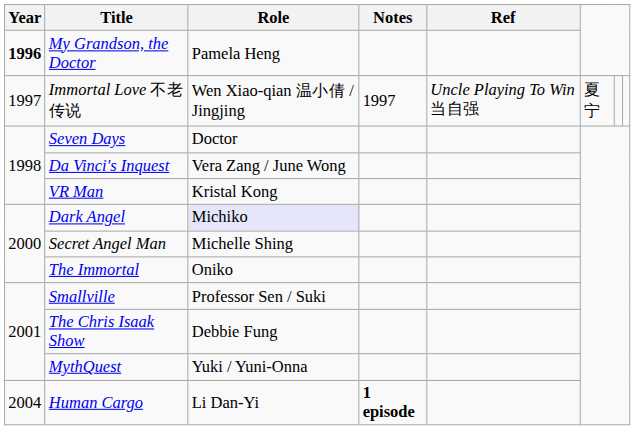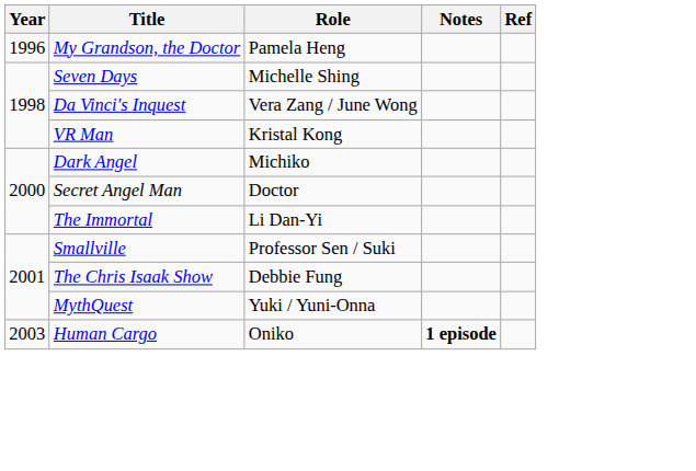 <table class="wikitable sortable">
 <tr>
 <th>Year</th>
 <th>Title</th>
 <th>Role</th>
 <th>Notes</th>
 <th>Ref</th>
 </tr>
 <tr>
-<td><strong>1996</strong></td>
+<td>1996</td>
 <td><em><a href='#'>My Grandson, the Doctor</a></em></td>
 <td>Pamela Heng</td>
 <td></td>
 <td></td>
 </tr>
 <tr>
-<td>1997</td>
-<td><em>Immortal Love</em> 不老传说</td>
-<td>Wen Xiao-qian 温小倩 / Jingjing</td>
-<td>1997</td>
-<td><em>Uncle Playing To Win</em> 当自强</td>
-<td>夏宁</td>
-<td></td>
-<td></td>
-</tr>
-<tr>
 <td rowspan="3">1998</td>
 <td><em><a href='#'>Seven Days</a></em></td>
-<td>Doctor</td>
+<td>Michelle Shing</td>
 <td></td>
 <td></td>
 </tr>
 <tr>
 <td><em><a href='#'>Da Vinci's Inquest</a></em></td>
 <td>Vera Zang / June Wong</td>
 <td></td>
 <td></td>
 </tr>
 <tr>
 <td><em><a href='#'>VR Man</a></em></td>
 <td>Kristal Kong</td>
 <td></td>
 <td></td>
 </tr>
 <tr>
 <td rowspan="3">2000</td>
 <td><em><a href='#'>Dark Angel</a></em></td>
-<td style="background: lavender;">Michiko</td>
+<td>Michiko</td>
 <td></td>
 <td></td>
 </tr>
 <tr>
 <td><em>Secret Angel Man</em></td>
-<td>Michelle Shing</td>
+<td>Doctor</td>
 <td></td>
 <td></td>
 </tr>
 <tr>
 <td><em><a href='#'>The Immortal</a></em></td>
-<td>Oniko</td>
+<td>Li Dan-Yi</td>
 <td></td>
 <td></td>
 </tr>
 <tr>
 <td rowspan="3">2001</td>
 <td><em><a href='#'>Smallville</a></em></td>
 <td>Professor Sen / Suki</td>
 <td></td>
 <td></td>
 </tr>
 <tr>
 <td><em><a href='#'>The Chris Isaak Show</a></em></td>
 <td>Debbie Fung</td>
 <td></td>
 <td></td>
 </tr>
 <tr>
 <td><em><a href='#'>MythQuest</a></em></td>
 <td>Yuki / Yuni-Onna</td>
 <td></td>
 <td></td>
 </tr>
 <tr>
-<td>2004</td>
+<td>2003</td>
 <td><em><a href='#'>Human Cargo</a></em></td>
-<td>Li Dan-Yi</td>
+<td>Oniko</td>
 <td><strong>1 episode</strong></td>
 <td></td>
 </tr>
 </table>
